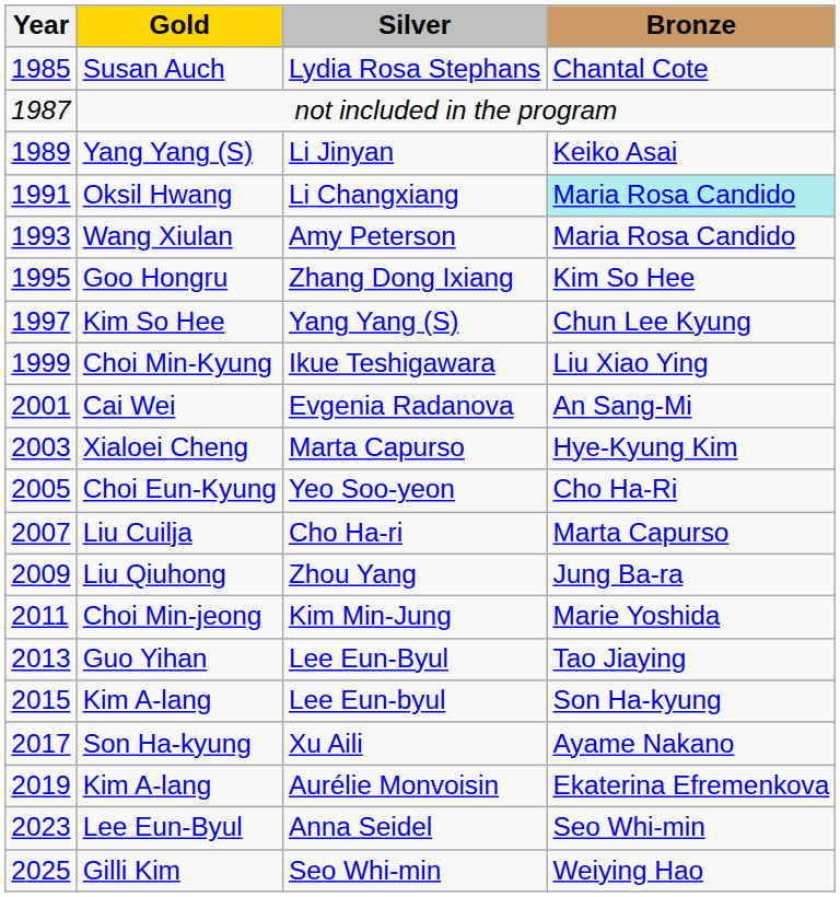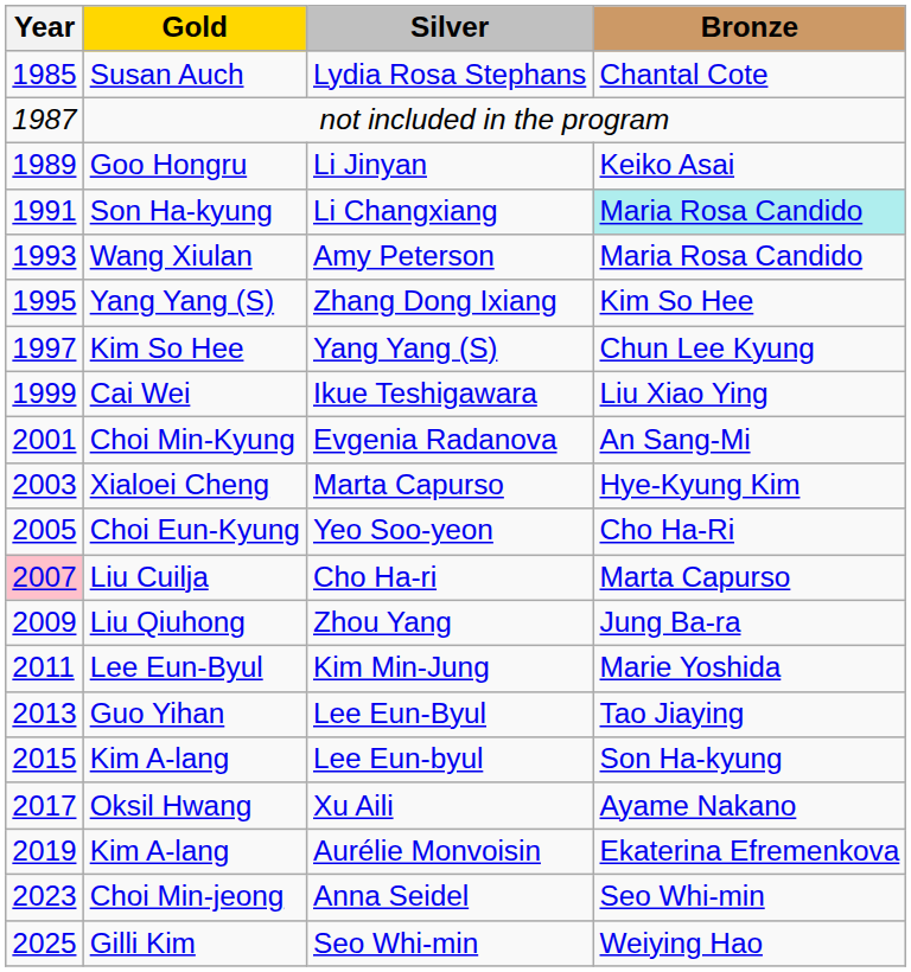 <table class="wikitable">
 <tr>
 <th>Year</th>
 <td align=center bgcolor=gold><strong>Gold</strong></td>
 <td align=center bgcolor=silver><strong>Silver</strong></td>
 <td align=center bgcolor=cc9966><strong>Bronze</strong></td>
 </tr>
 <tr>
 <td><a href='#'>1985</a></td>
 <td> <a href='#'>Susan Auch</a></td>
 <td> <a href='#'>Lydia Rosa Stephans</a></td>
 <td> <a href='#'>Chantal Cote</a></td>
 </tr>
 <tr>
 <td><em>1987</em></td>
 <td colspan=3 align=center><em>not included in the program</em></td>
 </tr>
 <tr>
 <td><a href='#'>1989</a></td>
-<td> <a href='#'>Yang Yang (S)</a></td>
+<td> <a href='#'>Goo Hongru</a></td>
 <td> <a href='#'>Li Jinyan</a></td>
 <td> <a href='#'>Keiko Asai</a></td>
 </tr>
 <tr>
 <td><a href='#'>1991</a></td>
-<td> <a href='#'>Oksil Hwang</a></td>
+<td> <a href='#'>Son Ha-kyung</a></td>
 <td> <a href='#'>Li Changxiang</a></td>
 <td style="background: paleturquoise;"> <a href='#'>Maria Rosa Candido</a></td>
 </tr>
 <tr>
 <td><a href='#'>1993</a></td>
 <td> <a href='#'>Wang Xiulan</a></td>
 <td> <a href='#'>Amy Peterson</a></td>
 <td> <a href='#'>Maria Rosa Candido</a></td>
 </tr>
 <tr>
 <td><a href='#'>1995</a></td>
-<td> <a href='#'>Goo Hongru</a></td>
+<td> <a href='#'>Yang Yang (S)</a></td>
 <td> <a href='#'>Zhang Dong Ixiang</a></td>
 <td> <a href='#'>Kim So Hee</a></td>
 </tr>
 <tr>
 <td><a href='#'>1997</a></td>
 <td> <a href='#'>Kim So Hee</a></td>
 <td> <a href='#'>Yang Yang (S)</a></td>
 <td> <a href='#'>Chun Lee Kyung</a></td>
 </tr>
 <tr>
 <td><a href='#'>1999</a></td>
-<td> <a href='#'>Choi Min-Kyung</a></td>
+<td> <a href='#'>Cai Wei</a></td>
 <td> <a href='#'>Ikue Teshigawara</a></td>
 <td> <a href='#'>Liu Xiao Ying</a></td>
 </tr>
 <tr>
 <td><a href='#'>2001</a></td>
-<td> <a href='#'>Cai Wei</a></td>
+<td> <a href='#'>Choi Min-Kyung</a></td>
 <td> <a href='#'>Evgenia Radanova</a></td>
 <td> <a href='#'>An Sang-Mi</a></td>
 </tr>
 <tr>
 <td><a href='#'>2003</a></td>
 <td> <a href='#'>Xialoei Cheng</a></td>
 <td> <a href='#'>Marta Capurso</a></td>
 <td> <a href='#'>Hye-Kyung Kim</a></td>
 </tr>
 <tr>
 <td><a href='#'>2005</a></td>
 <td> <a href='#'>Choi Eun-Kyung</a></td>
 <td> <a href='#'>Yeo Soo-yeon</a></td>
 <td> <a href='#'>Cho Ha-Ri</a></td>
 </tr>
 <tr>
-<td><a href='#'>2007</a></td>
+<td style="background: pink;"><a href='#'>2007</a></td>
 <td> <a href='#'>Liu Cuilja</a></td>
 <td> <a href='#'>Cho Ha-ri</a></td>
 <td> <a href='#'>Marta Capurso</a></td>
 </tr>
 <tr>
 <td><a href='#'>2009</a></td>
 <td> <a href='#'>Liu Qiuhong</a></td>
 <td> <a href='#'>Zhou Yang</a></td>
 <td> <a href='#'>Jung Ba-ra</a></td>
 </tr>
 <tr>
 <td><a href='#'>2011</a></td>
-<td> <a href='#'>Choi Min-jeong</a></td>
+<td> <a href='#'>Lee Eun-Byul</a></td>
 <td> <a href='#'>Kim Min-Jung</a></td>
 <td> <a href='#'>Marie Yoshida</a></td>
 </tr>
 <tr>
 <td><a href='#'>2013</a></td>
 <td> <a href='#'>Guo Yihan</a></td>
 <td> <a href='#'>Lee Eun-Byul</a></td>
 <td> <a href='#'>Tao Jiaying</a></td>
 </tr>
 <tr>
 <td><a href='#'>2015</a></td>
 <td> <a href='#'>Kim A-lang</a></td>
 <td> <a href='#'>Lee Eun-byul</a></td>
 <td> <a href='#'>Son Ha-kyung</a></td>
 </tr>
 <tr>
 <td><a href='#'>2017</a></td>
-<td> <a href='#'>Son Ha-kyung</a></td>
+<td> <a href='#'>Oksil Hwang</a></td>
 <td> <a href='#'>Xu Aili</a></td>
 <td> <a href='#'>Ayame Nakano</a></td>
 </tr>
 <tr>
 <td><a href='#'>2019</a></td>
 <td> <a href='#'>Kim A-lang</a></td>
 <td> <a href='#'>Aurélie Monvoisin</a></td>
 <td> <a href='#'>Ekaterina Efremenkova</a></td>
 </tr>
 <tr>
 <td><a href='#'>2023</a></td>
-<td> <a href='#'>Lee Eun-Byul</a></td>
+<td> <a href='#'>Choi Min-jeong</a></td>
 <td> <a href='#'>Anna Seidel</a></td>
 <td> <a href='#'>Seo Whi-min</a></td>
 </tr>
 <tr>
 <td><a href='#'>2025</a></td>
 <td> <a href='#'>Gilli Kim</a></td>
 <td> <a href='#'>Seo Whi-min</a></td>
 <td> <a href='#'>Weiying Hao</a></td>
 </tr>
 </table>
